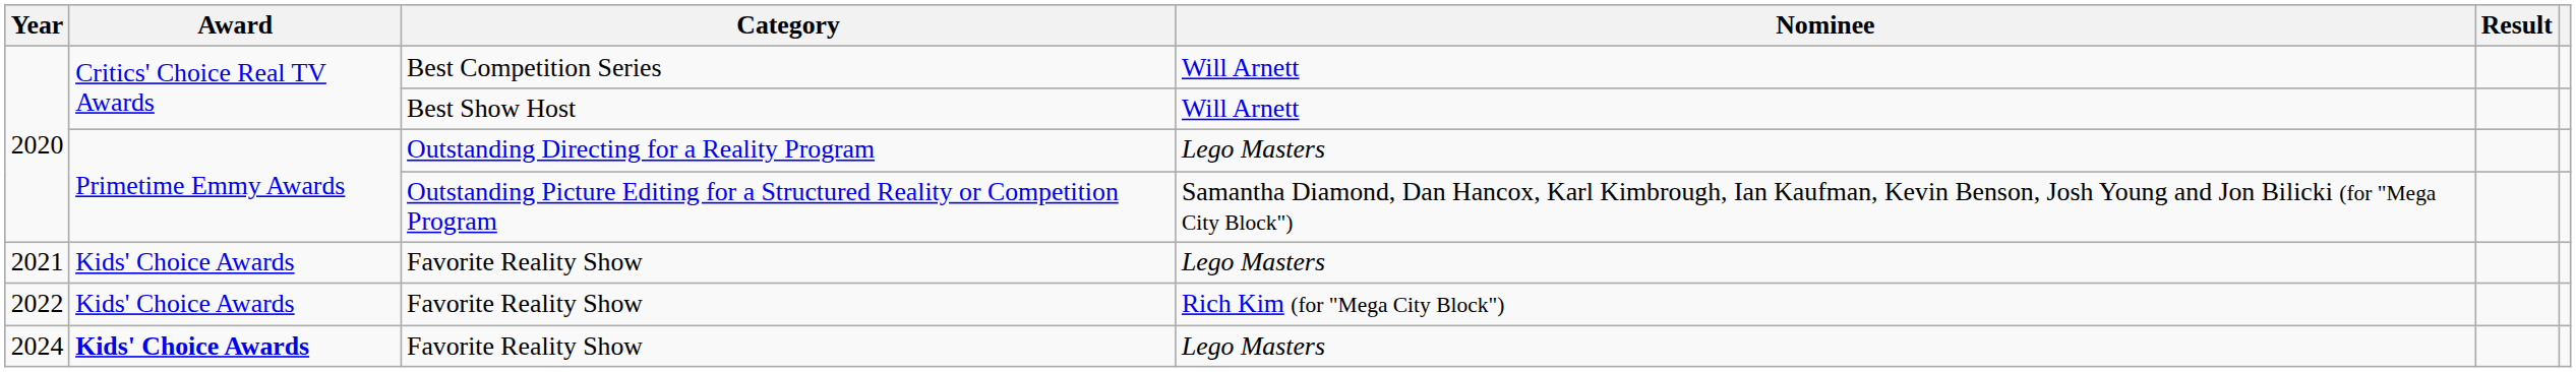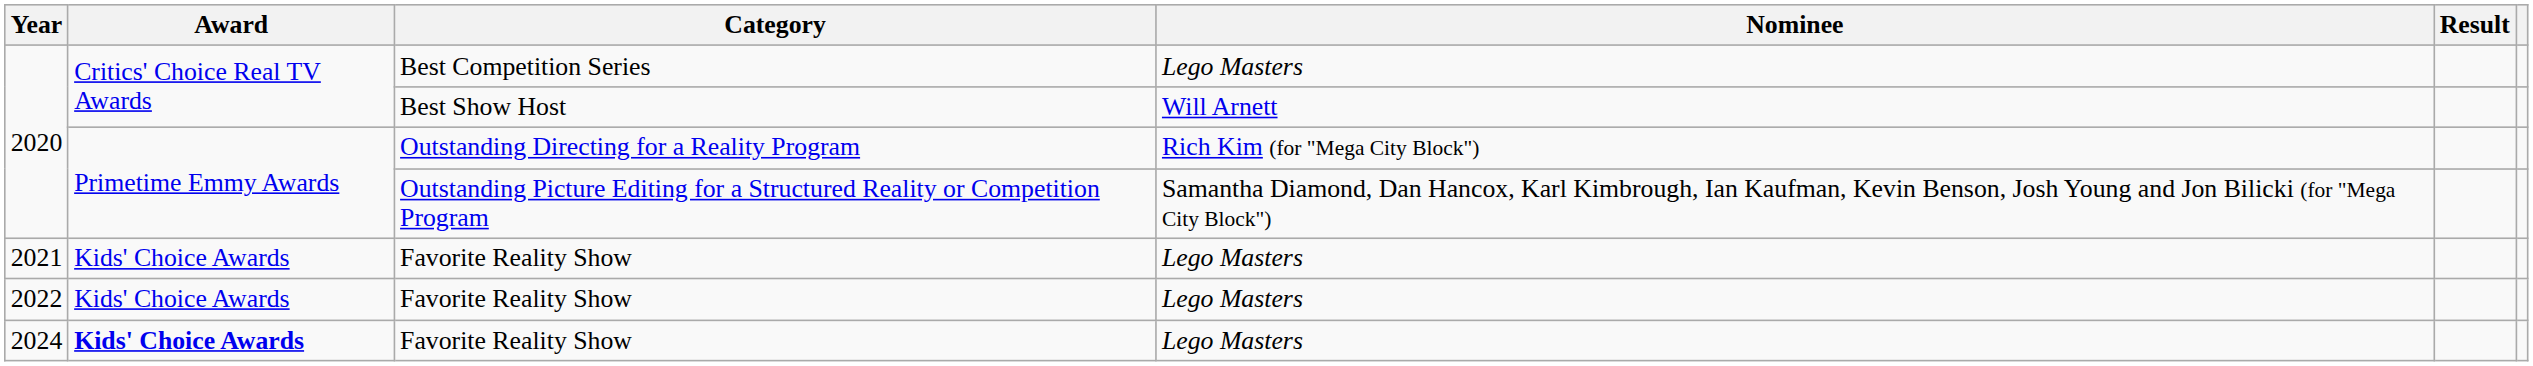 <table class="wikitable plainrowheaders sortable">
 <tr>
 <th scope="col">Year</th>
 <th scope="col">Award</th>
 <th scope="col">Category</th>
 <th scope="col">Nominee</th>
 <th scope="col">Result</th>
 <th scope="col" class="unsortable"></th>
 </tr>
 <tr>
 <td rowspan="4" align=center>2020</td>
 <td scope="row" rowspan="2"><a href='#'>Critics' Choice Real TV Awards</a></td>
 <td>Best Competition Series</td>
-<td><a href='#'>Will Arnett</a></td>
+<td><em>Lego Masters</em></td>
 <td></td>
 <td style="text-align:center;"></td>
 </tr>
 <tr>
 <td>Best Show Host</td>
 <td><a href='#'>Will Arnett</a></td>
 <td></td>
 <td style="text-align:center;"></td>
 </tr>
 <tr>
 <td scope="row" rowspan="2"><a href='#'>Primetime Emmy Awards</a></td>
 <td><a href='#'>Outstanding Directing for a Reality Program</a></td>
-<td><em>Lego Masters</em></td>
+<td data-sort-value="Kim, Rich"><a href='#'>Rich Kim</a> <small>(for "Mega City Block")</small></td>
 <td></td>
 <td style="text-align:center;"></td>
 </tr>
 <tr>
 <td><a href='#'>Outstanding Picture Editing for a Structured Reality or Competition Program</a></td>
 <td data-sort-value="Diamond, Samantha">Samantha Diamond, Dan Hancox, Karl Kimbrough, Ian Kaufman, Kevin Benson, Josh Young and Jon Bilicki <small>(for "Mega City Block")</small></td>
 <td></td>
 <td style="text-align:center;"></td>
 </tr>
 <tr>
 <td align=center>2021</td>
 <td><a href='#'>Kids' Choice Awards</a></td>
 <td>Favorite Reality Show</td>
 <td><em>Lego Masters</em></td>
 <td></td>
 <td style="text-align:center;"></td>
 </tr>
 <tr>
 <td align=center>2022</td>
 <td><a href='#'>Kids' Choice Awards</a></td>
 <td>Favorite Reality Show</td>
-<td data-sort-value="Kim, Rich"><a href='#'>Rich Kim</a> <small>(for "Mega City Block")</small></td>
+<td><em>Lego Masters</em></td>
 <td></td>
 <td style="text-align:center;"></td>
 </tr>
 <tr>
 <td align=center>2024</td>
 <td><strong><a href='#'>Kids' Choice Awards</a></strong></td>
 <td>Favorite Reality Show</td>
 <td><em>Lego Masters</em></td>
 <td></td>
 <td style="text-align:center;"></td>
 </tr>
 </table>
